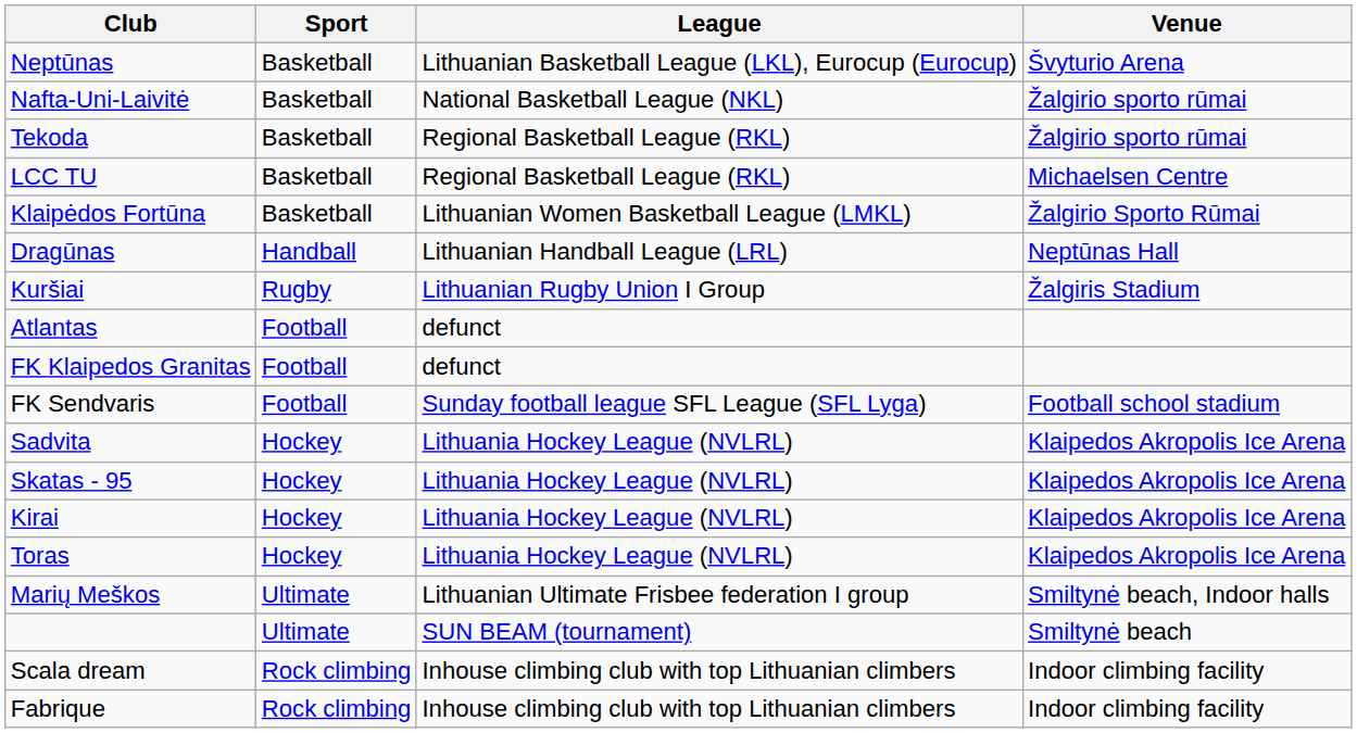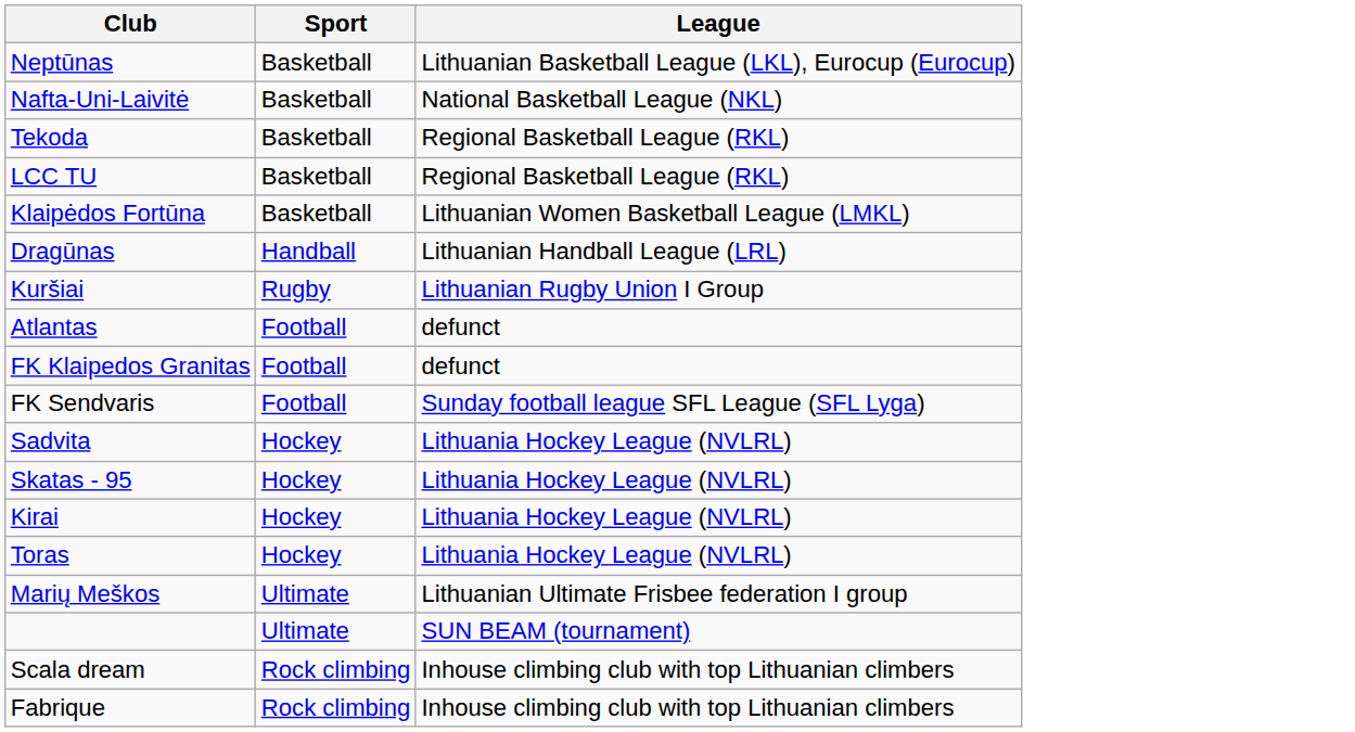 <table class=wikitable>
 <tr>
 <th>Club</th>
 <th>Sport</th>
 <th>League</th>
-<th>Venue</th>
 </tr>
 <tr>
 <td><a href='#'>Neptūnas</a></td>
 <td>Basketball</td>
 <td>Lithuanian Basketball League (<a href='#'>LKL</a>), Eurocup (<a href='#'>Eurocup</a>)</td>
-<td><a href='#'>Švyturio Arena</a></td>
 </tr>
 <tr>
 <td><a href='#'>Nafta-Uni-Laivitė</a></td>
 <td>Basketball</td>
 <td>National Basketball League (<a href='#'>NKL</a>)</td>
-<td><a href='#'>Žalgirio sporto rūmai</a></td>
 </tr>
 <tr>
 <td><a href='#'>Tekoda</a></td>
 <td>Basketball</td>
 <td>Regional Basketball League (<a href='#'>RKL</a>)</td>
-<td><a href='#'>Žalgirio sporto rūmai</a></td>
 </tr>
 <tr>
 <td><a href='#'>LCC TU</a></td>
 <td>Basketball</td>
 <td>Regional Basketball League (<a href='#'>RKL</a>)</td>
-<td><a href='#'>Michaelsen Centre</a></td>
 </tr>
 <tr>
 <td><a href='#'>Klaipėdos Fortūna</a></td>
 <td>Basketball</td>
 <td>Lithuanian Women Basketball League (<a href='#'>LMKL</a>)</td>
-<td><a href='#'>Žalgirio Sporto Rūmai</a></td>
 </tr>
 <tr>
 <td><a href='#'>Dragūnas</a></td>
 <td><a href='#'>Handball</a></td>
 <td>Lithuanian Handball League (<a href='#'>LRL</a>)</td>
-<td><a href='#'>Neptūnas Hall</a></td>
 </tr>
 <tr>
 <td><a href='#'>Kuršiai</a></td>
 <td><a href='#'>Rugby</a></td>
 <td><a href='#'>Lithuanian Rugby Union</a> I Group</td>
-<td><a href='#'>Žalgiris Stadium</a></td>
 </tr>
 <tr>
 <td><a href='#'>Atlantas</a></td>
 <td><a href='#'>Football</a></td>
 <td>defunct</td>
-<td></td>
 </tr>
 <tr>
 <td><a href='#'>FK Klaipedos Granitas</a></td>
 <td><a href='#'>Football</a></td>
 <td>defunct</td>
-<td></td>
 </tr>
 <tr>
 <td>FK Sendvaris</td>
 <td><a href='#'>Football</a></td>
 <td><a href='#'>Sunday football league</a> SFL League (<a href='#'>SFL Lyga</a>)</td>
-<td><a href='#'>Football school stadium</a></td>
 </tr>
 <tr>
 <td><a href='#'>Sadvita</a></td>
 <td><a href='#'>Hockey</a></td>
 <td><a href='#'>Lithuania Hockey League</a> (<a href='#'>NVLRL</a>)</td>
-<td><a href='#'>Klaipedos Akropolis Ice Arena</a></td>
 </tr>
 <tr>
 <td><a href='#'>Skatas - 95</a></td>
 <td><a href='#'>Hockey</a></td>
 <td><a href='#'>Lithuania Hockey League</a> (<a href='#'>NVLRL</a>)</td>
-<td><a href='#'>Klaipedos Akropolis Ice Arena</a></td>
 </tr>
 <tr>
 <td><a href='#'>Kirai</a></td>
 <td><a href='#'>Hockey</a></td>
 <td><a href='#'>Lithuania Hockey League</a> (<a href='#'>NVLRL</a>)</td>
-<td><a href='#'>Klaipedos Akropolis Ice Arena</a></td>
 </tr>
 <tr>
 <td><a href='#'>Toras</a></td>
 <td><a href='#'>Hockey</a></td>
 <td><a href='#'>Lithuania Hockey League</a> (<a href='#'>NVLRL</a>)</td>
-<td><a href='#'>Klaipedos Akropolis Ice Arena</a></td>
 </tr>
 <tr>
 <td><a href='#'>Marių Meškos</a></td>
 <td><a href='#'>Ultimate</a></td>
 <td>Lithuanian Ultimate Frisbee federation I group</td>
-<td><a href='#'>Smiltynė</a> beach, Indoor halls</td>
 </tr>
 <tr>
 <td></td>
 <td><a href='#'>Ultimate</a></td>
 <td><a href='#'>SUN BEAM (tournament)</a></td>
-<td><a href='#'>Smiltynė</a> beach</td>
 </tr>
 <tr>
 <td>Scala dream</td>
 <td><a href='#'>Rock climbing</a></td>
 <td>Inhouse climbing club with top Lithuanian climbers</td>
-<td>Indoor climbing facility</td>
 </tr>
 <tr>
 <td>Fabrique</td>
 <td><a href='#'>Rock climbing</a></td>
 <td>Inhouse climbing club with top Lithuanian climbers</td>
-<td>Indoor climbing facility</td>
 </tr>
 </table>
